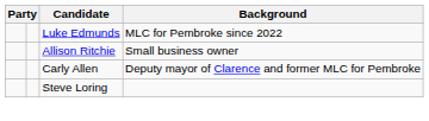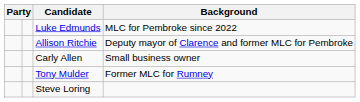 <table class="wikitable">
 <tr>
 <th colspan="2">Party</th>
 <th>Candidate</th>
 <th>Background</th>
 </tr>
 <tr>
 <td> </td>
 <td></td>
 <td><a href='#'>Luke Edmunds</a></td>
 <td>MLC for Pembroke since 2022</td>
 </tr>
 <tr>
 <td> </td>
 <td></td>
 <td><a href='#'>Allison Ritchie</a></td>
+<td>Deputy mayor of <a href='#'>Clarence</a> and former MLC for Pembroke</td>
+</tr>
+<tr>
+<td> </td>
+<td></td>
+<td>Carly Allen</td>
 <td>Small business owner</td>
 </tr>
 <tr>
 <td> </td>
 <td></td>
-<td>Carly Allen</td>
-<td>Deputy mayor of <a href='#'>Clarence</a> and former MLC for Pembroke</td>
+<td><a href='#'>Tony Mulder</a></td>
+<td>Former MLC for <a href='#'>Rumney</a></td>
 </tr>
 <tr>
 <td> </td>
 <td></td>
 <td>Steve Loring</td>
 <td></td>
 </tr>
 </table>
